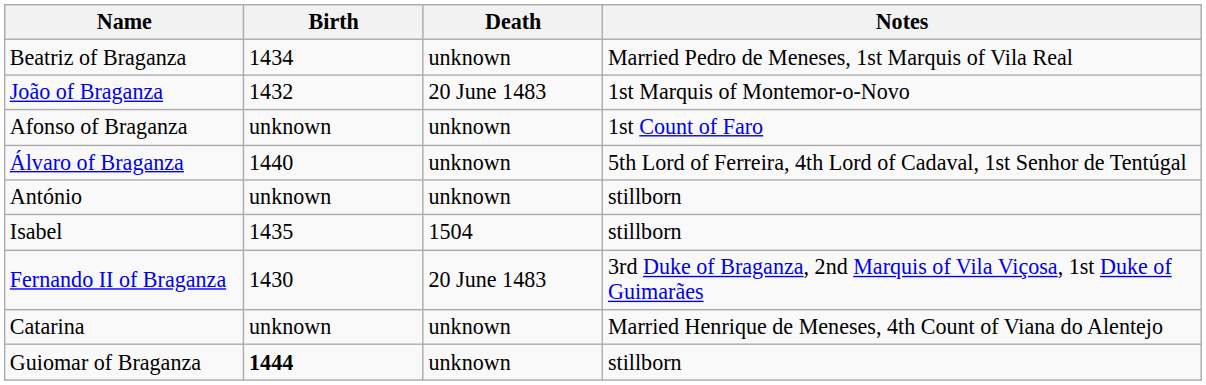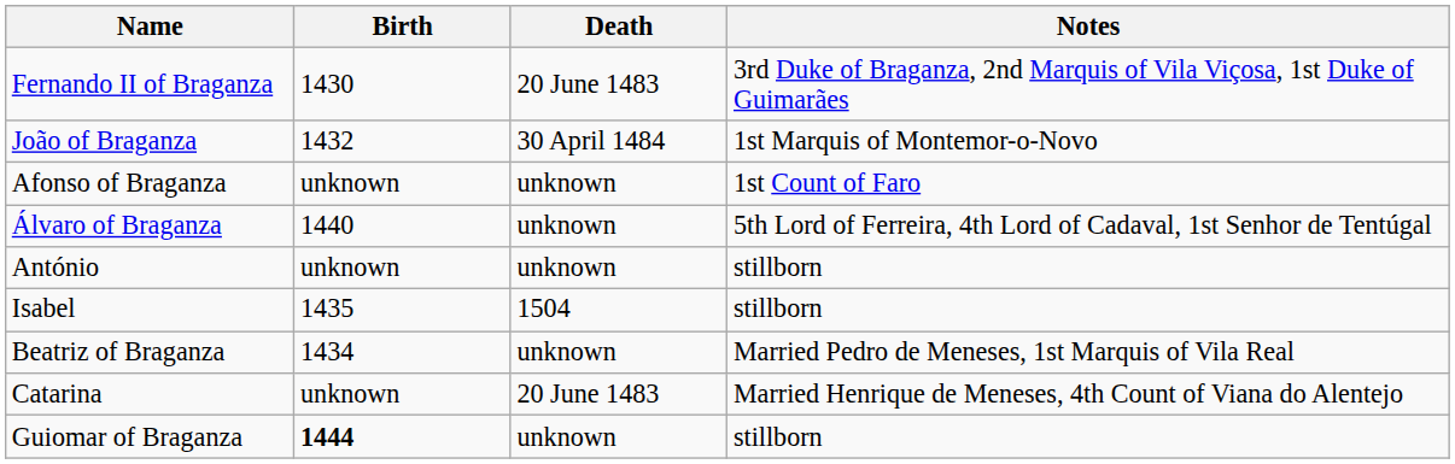 <table class="wikitable">
 <tr style="background:#ccc;">
 <th style="width:20%;">Name</th>
 <th style="width:15%;">Birth</th>
 <th style="width:15%;">Death</th>
 <th style="width:50%;">Notes</th>
 </tr>
 <tr>
-<td>Beatriz of Braganza</td>
-<td>1434</td>
-<td>unknown</td>
-<td>Married Pedro de Meneses, 1st Marquis of Vila Real</td>
+<td><a href='#'>Fernando II of Braganza</a></td>
+<td>1430</td>
+<td>20 June 1483</td>
+<td>3rd <a href='#'>Duke of Braganza</a>, 2nd <a href='#'>Marquis of Vila Viçosa</a>, 1st <a href='#'>Duke of Guimarães</a></td>
 </tr>
 <tr>
 <td><a href='#'>João of Braganza</a></td>
 <td>1432</td>
-<td>20 June 1483</td>
+<td>30 April 1484</td>
 <td>1st Marquis of Montemor-o-Novo</td>
 </tr>
 <tr>
 <td>Afonso of Braganza</td>
 <td>unknown</td>
 <td>unknown</td>
 <td>1st <a href='#'>Count of Faro</a></td>
 </tr>
 <tr>
 <td><a href='#'>Álvaro of Braganza</a></td>
 <td>1440</td>
 <td>unknown</td>
 <td>5th Lord of Ferreira, 4th Lord of Cadaval, 1st Senhor de Tentúgal</td>
 </tr>
 <tr>
 <td>António</td>
 <td>unknown</td>
 <td>unknown</td>
 <td>stillborn</td>
 </tr>
 <tr>
 <td>Isabel</td>
 <td>1435</td>
 <td>1504</td>
 <td>stillborn</td>
 </tr>
 <tr>
-<td><a href='#'>Fernando II of Braganza</a></td>
-<td>1430</td>
-<td>20 June 1483</td>
-<td>3rd <a href='#'>Duke of Braganza</a>, 2nd <a href='#'>Marquis of Vila Viçosa</a>, 1st <a href='#'>Duke of Guimarães</a></td>
+<td>Beatriz of Braganza</td>
+<td>1434</td>
+<td>unknown</td>
+<td>Married Pedro de Meneses, 1st Marquis of Vila Real</td>
 </tr>
 <tr>
 <td>Catarina</td>
 <td>unknown</td>
-<td>unknown</td>
+<td>20 June 1483</td>
 <td>Married Henrique de Meneses, 4th Count of Viana do Alentejo</td>
 </tr>
 <tr>
 <td>Guiomar of Braganza</td>
 <td><strong>1444</strong></td>
 <td>unknown</td>
 <td>stillborn</td>
 </tr>
 </table>
